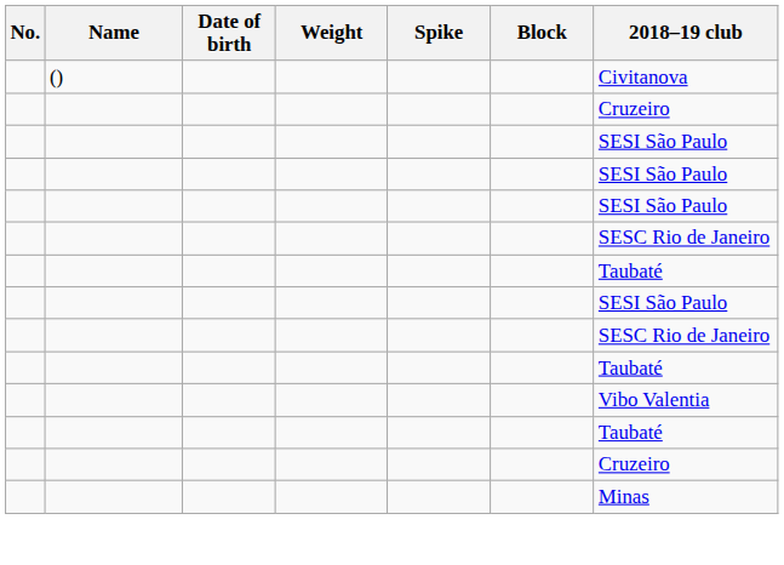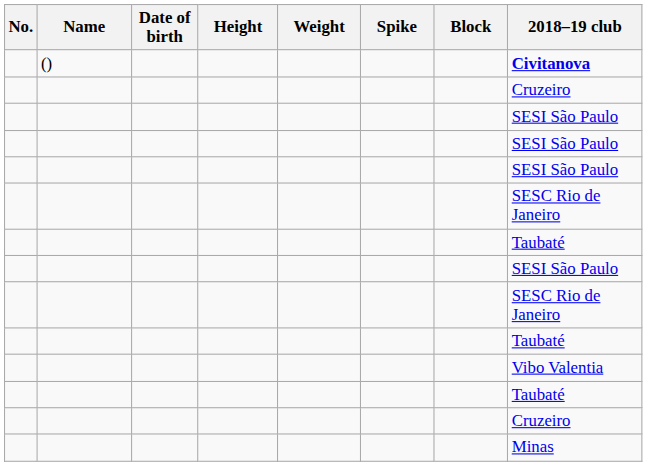 <table class="wikitable sortable" style="font-size:100%; text-align:center">
 <tr>
 <th>No.</th>
 <th style="width:14em">Name</th>
 <th style="width:8em">Date of birth</th>
+<th style="width:9em">Height</th>
 <th style="width:9em">Weight</th>
 <th style="width:9em">Spike</th>
 <th style="width:9em">Block</th>
 <th style="width:17em">2018–19 club</th>
 </tr>
 <tr>
 <td></td>
 <td style="text-align:left"> ()</td>
 <td style="text-align:right"></td>
 <td></td>
 <td></td>
 <td></td>
-<td style="text-align:left"> <a href='#'>Civitanova</a></td>
+<td></td>
+<td style="text-align:left"><strong> <a href='#'>Civitanova</a></strong></td>
 </tr>
 <tr>
 <td></td>
 <td style="text-align:left"></td>
 <td style="text-align:right"></td>
+<td></td>
 <td></td>
 <td></td>
 <td></td>
 <td style="text-align:left"> <a href='#'>Cruzeiro</a></td>
 </tr>
 <tr>
 <td></td>
 <td style="text-align:left"></td>
 <td style="text-align:right"></td>
 <td></td>
 <td></td>
 <td></td>
+<td></td>
 <td style="text-align:left"> <a href='#'>SESI São Paulo</a></td>
 </tr>
 <tr>
 <td></td>
 <td style="text-align:left"></td>
 <td style="text-align:right"></td>
+<td></td>
 <td></td>
 <td></td>
 <td></td>
 <td style="text-align:left"> <a href='#'>SESI São Paulo</a></td>
 </tr>
 <tr>
 <td></td>
 <td style="text-align:left"></td>
 <td style="text-align:right"></td>
 <td></td>
 <td></td>
 <td></td>
+<td></td>
 <td style="text-align:left"> <a href='#'>SESI São Paulo</a></td>
 </tr>
 <tr>
 <td></td>
 <td style="text-align:left"></td>
 <td style="text-align:right"></td>
+<td></td>
 <td></td>
 <td></td>
 <td></td>
 <td style="text-align:left"> <a href='#'>SESC Rio de Janeiro</a></td>
 </tr>
 <tr>
 <td></td>
 <td style="text-align:left"></td>
 <td style="text-align:right"></td>
 <td></td>
 <td></td>
 <td></td>
+<td></td>
 <td style="text-align:left"> <a href='#'>Taubaté</a></td>
 </tr>
 <tr>
 <td></td>
 <td style="text-align:left"></td>
 <td style="text-align:right"></td>
+<td></td>
 <td></td>
 <td></td>
 <td></td>
 <td style="text-align:left"> <a href='#'>SESI São Paulo</a></td>
 </tr>
 <tr>
 <td></td>
 <td style="text-align:left"></td>
 <td style="text-align:right"></td>
 <td></td>
 <td></td>
 <td></td>
+<td></td>
 <td style="text-align:left"> <a href='#'>SESC Rio de Janeiro</a></td>
 </tr>
 <tr>
 <td></td>
 <td style="text-align:left"></td>
 <td style="text-align:right"></td>
+<td></td>
 <td></td>
 <td></td>
 <td></td>
 <td style="text-align:left"> <a href='#'>Taubaté</a></td>
 </tr>
 <tr>
 <td></td>
 <td style="text-align:left"></td>
 <td style="text-align:right"></td>
 <td></td>
 <td></td>
 <td></td>
+<td></td>
 <td style="text-align:left"> <a href='#'>Vibo Valentia</a></td>
 </tr>
 <tr>
 <td></td>
 <td style="text-align:left"></td>
 <td style="text-align:right"></td>
+<td></td>
 <td></td>
 <td></td>
 <td></td>
 <td style="text-align:left"> <a href='#'>Taubaté</a></td>
 </tr>
 <tr>
 <td></td>
 <td style="text-align:left"></td>
 <td style="text-align:right"></td>
 <td></td>
 <td></td>
 <td></td>
+<td></td>
 <td style="text-align:left"> <a href='#'>Cruzeiro</a></td>
 </tr>
 <tr>
 <td></td>
 <td style="text-align:left"></td>
 <td style="text-align:right"></td>
 <td></td>
 <td></td>
 <td></td>
+<td></td>
 <td style="text-align:left"> <a href='#'>Minas</a></td>
 </tr>
 </table>
